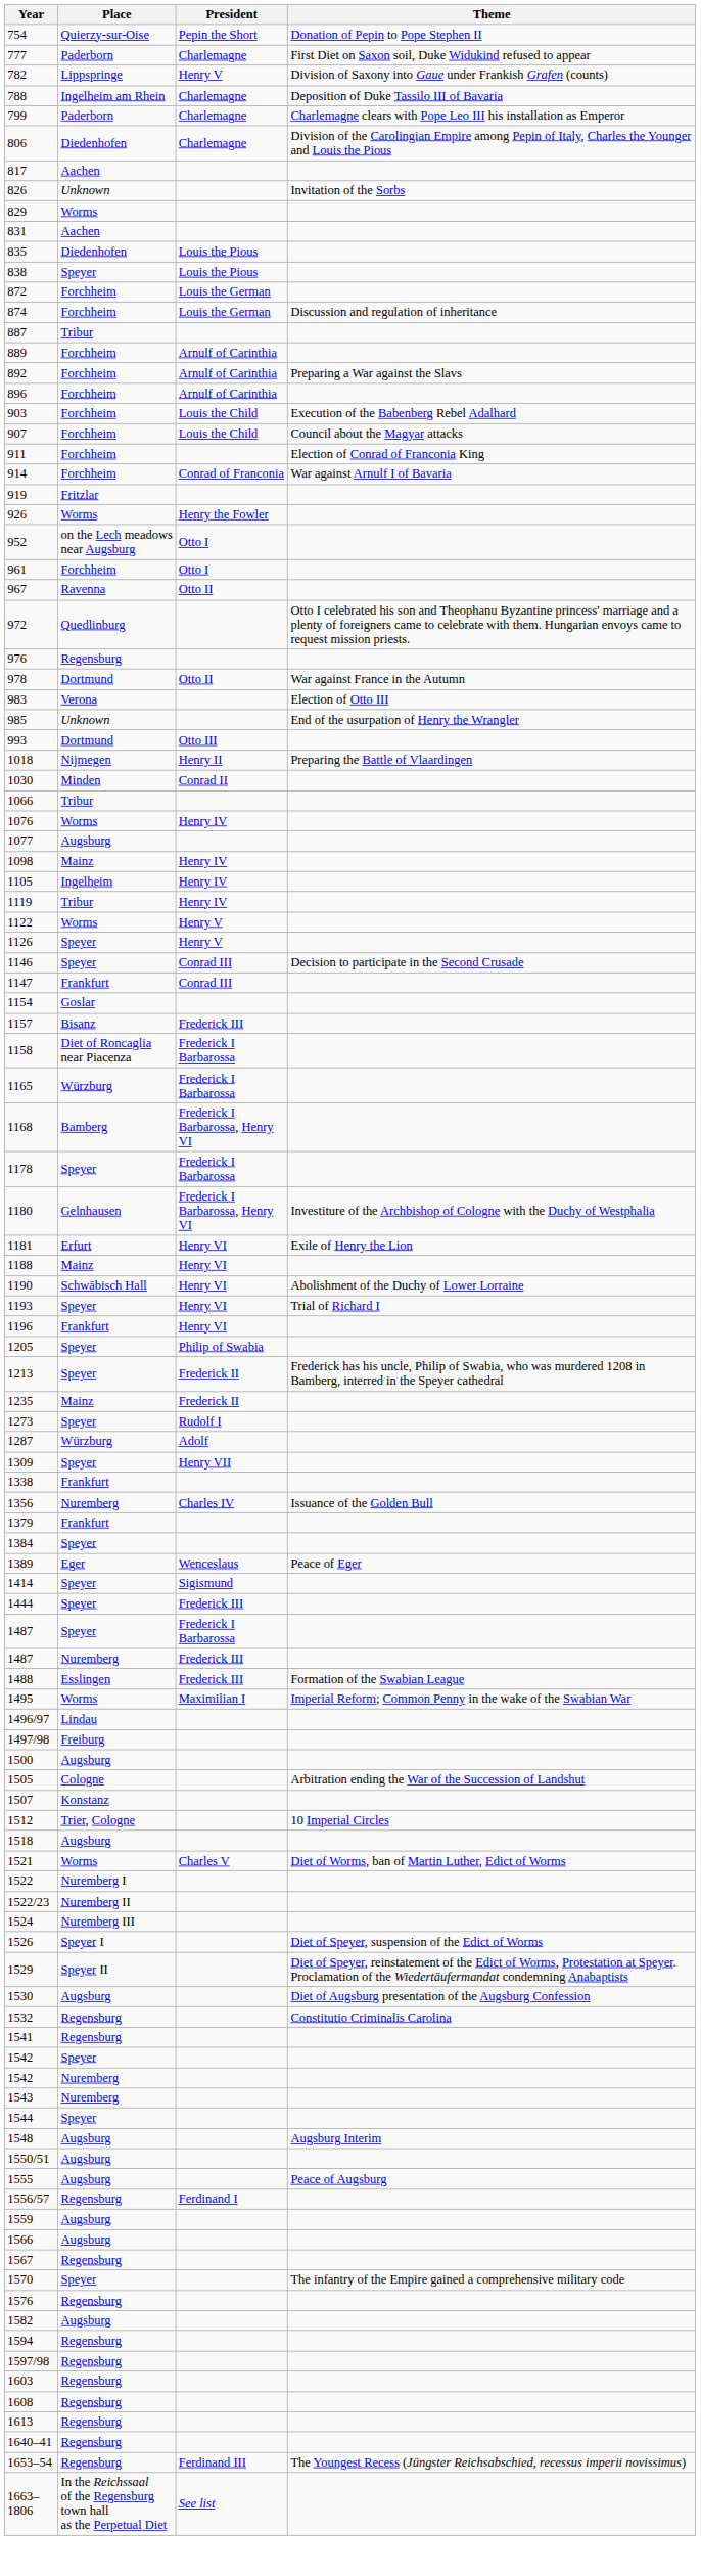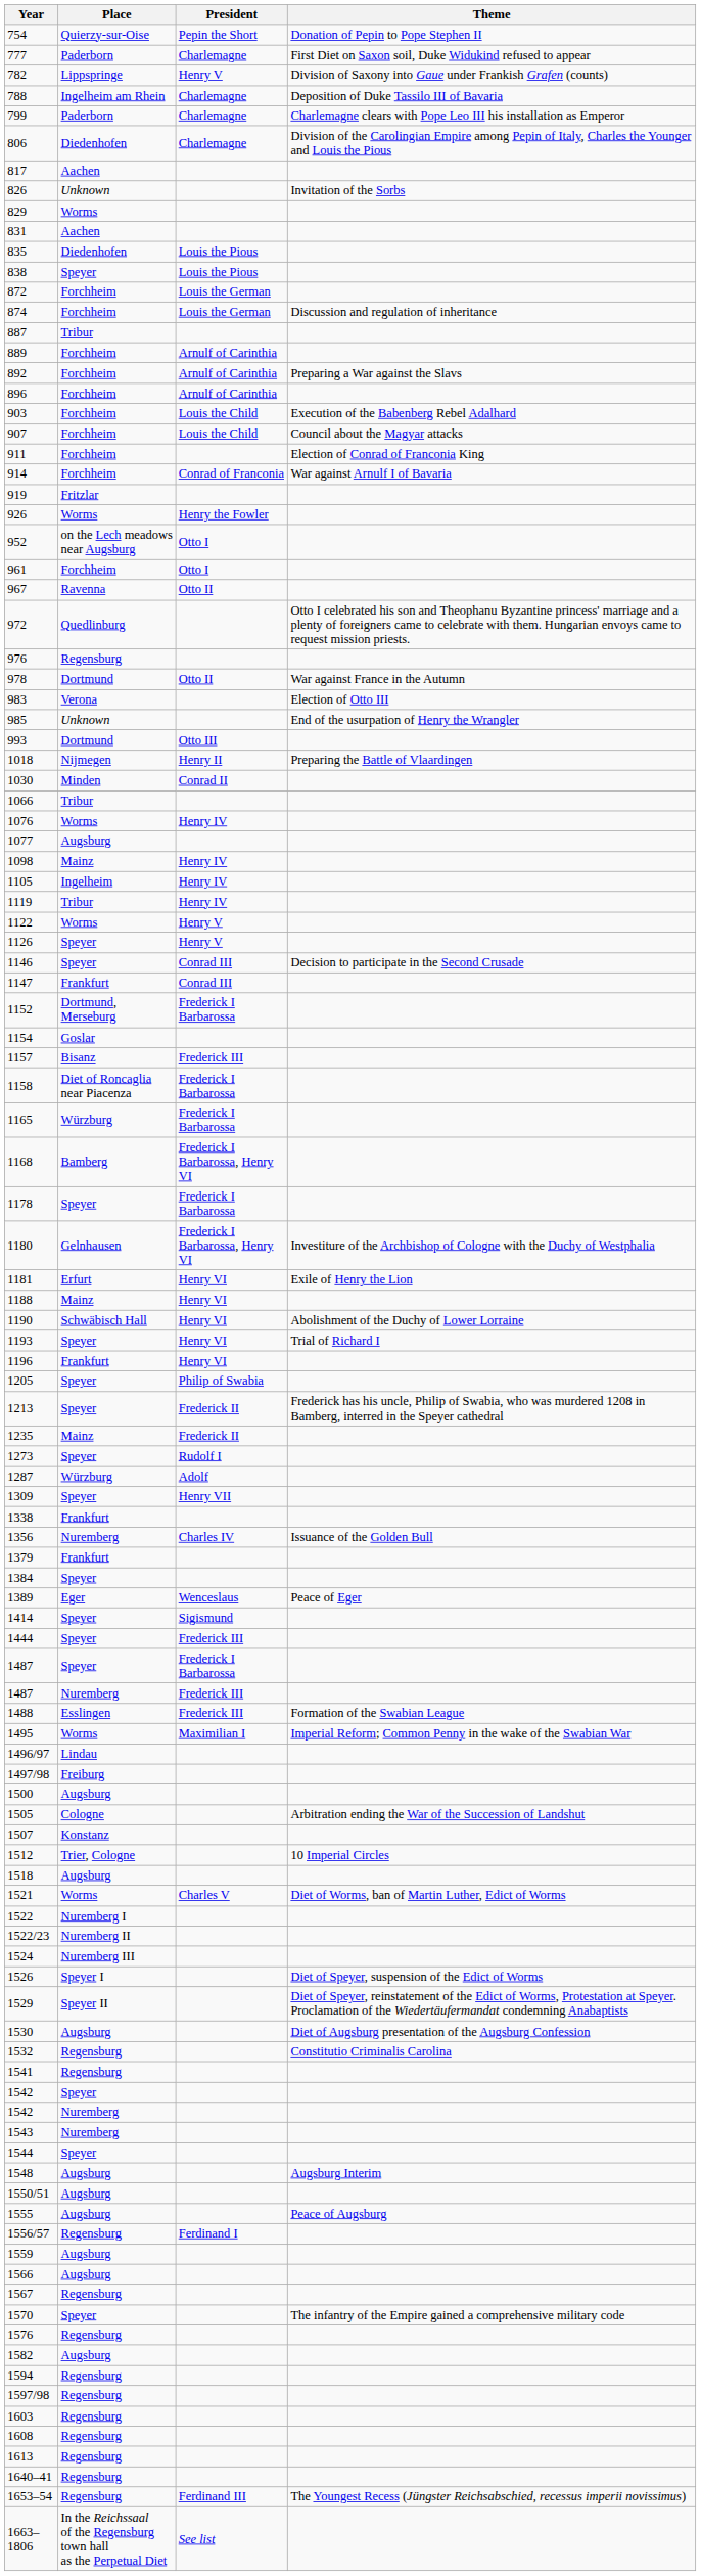 <table class="wikitable">
 <tr>
 <th bgcolor="#F8F8FF">Year</th>
 <th bgcolor="#F8F8FF">Place</th>
 <th bgcolor="#F8F8FF">President</th>
 <th bgcolor="#F8F8FF">Theme</th>
 </tr>
 <tr>
 <td>754</td>
 <td><a href='#'>Quierzy-sur-Oise</a></td>
 <td><a href='#'>Pepin the Short</a></td>
 <td><a href='#'>Donation of Pepin</a> to <a href='#'>Pope Stephen II</a></td>
 </tr>
 <tr>
 <td>777</td>
 <td><a href='#'>Paderborn</a></td>
 <td><a href='#'>Charlemagne</a></td>
 <td>First Diet on <a href='#'>Saxon</a> soil, Duke <a href='#'>Widukind</a> refused to appear</td>
 </tr>
 <tr>
 <td>782</td>
 <td><a href='#'>Lippspringe</a></td>
 <td><a href='#'>Henry V</a></td>
 <td>Division of Saxony into <em><a href='#'>Gaue</a></em> under Frankish <em><a href='#'>Grafen</a></em> (counts)</td>
 </tr>
 <tr>
 <td>788</td>
 <td><a href='#'>Ingelheim am Rhein</a></td>
 <td><a href='#'>Charlemagne</a></td>
 <td>Deposition of Duke <a href='#'>Tassilo III of Bavaria</a></td>
 </tr>
 <tr>
 <td>799</td>
 <td><a href='#'>Paderborn</a></td>
 <td><a href='#'>Charlemagne</a></td>
 <td><a href='#'>Charlemagne</a> clears with <a href='#'>Pope Leo III</a> his installation as Emperor</td>
 </tr>
 <tr>
 <td>806</td>
 <td><a href='#'>Diedenhofen</a></td>
 <td><a href='#'>Charlemagne</a></td>
 <td>Division of the <a href='#'>Carolingian Empire</a> among <a href='#'>Pepin of Italy</a>, <a href='#'>Charles the Younger</a> and <a href='#'>Louis the Pious</a></td>
 </tr>
 <tr>
 <td>817</td>
 <td><a href='#'>Aachen</a></td>
 <td> </td>
 <td> </td>
 </tr>
 <tr>
 <td>826</td>
 <td><em>Unknown</em></td>
 <td> </td>
 <td>Invitation of the <a href='#'>Sorbs</a></td>
 </tr>
 <tr>
 <td>829</td>
 <td><a href='#'>Worms</a></td>
 <td> </td>
 <td> </td>
 </tr>
 <tr>
 <td>831</td>
 <td><a href='#'>Aachen</a></td>
 <td> </td>
 <td> </td>
 </tr>
 <tr>
 <td>835</td>
 <td><a href='#'>Diedenhofen</a></td>
 <td><a href='#'>Louis the Pious</a></td>
 <td> </td>
 </tr>
 <tr>
 <td>838</td>
 <td><a href='#'>Speyer</a></td>
 <td><a href='#'>Louis the Pious</a></td>
 <td> </td>
 </tr>
 <tr>
 <td>872</td>
 <td><a href='#'>Forchheim</a></td>
 <td><a href='#'>Louis the German</a></td>
 <td> </td>
 </tr>
 <tr>
 <td>874</td>
 <td><a href='#'>Forchheim</a></td>
 <td><a href='#'>Louis the German</a></td>
 <td>Discussion and regulation of inheritance</td>
 </tr>
 <tr>
 <td>887</td>
 <td><a href='#'>Tribur</a></td>
 <td> </td>
 <td> </td>
 </tr>
 <tr>
 <td>889</td>
 <td><a href='#'>Forchheim</a></td>
 <td><a href='#'>Arnulf of Carinthia</a></td>
 <td> </td>
 </tr>
 <tr>
 <td>892</td>
 <td><a href='#'>Forchheim</a></td>
 <td><a href='#'>Arnulf of Carinthia</a></td>
 <td>Preparing a War against the Slavs</td>
 </tr>
 <tr>
 <td>896</td>
 <td><a href='#'>Forchheim</a></td>
 <td><a href='#'>Arnulf of Carinthia</a></td>
 <td> </td>
 </tr>
 <tr>
 <td>903</td>
 <td><a href='#'>Forchheim</a></td>
 <td><a href='#'>Louis the Child</a></td>
 <td>Execution of the <a href='#'>Babenberg</a> Rebel <a href='#'>Adalhard</a></td>
 </tr>
 <tr>
 <td>907</td>
 <td><a href='#'>Forchheim</a></td>
 <td><a href='#'>Louis the Child</a></td>
 <td>Council about the <a href='#'>Magyar</a> attacks</td>
 </tr>
 <tr>
 <td>911</td>
 <td><a href='#'>Forchheim</a></td>
 <td> </td>
 <td>Election of <a href='#'>Conrad of Franconia</a> King</td>
 </tr>
 <tr>
 <td>914</td>
 <td><a href='#'>Forchheim</a></td>
 <td><a href='#'>Conrad of Franconia</a></td>
 <td>War against <a href='#'>Arnulf I of Bavaria</a></td>
 </tr>
 <tr>
 <td>919</td>
 <td><a href='#'>Fritzlar</a></td>
 <td> </td>
 <td> </td>
 </tr>
 <tr>
 <td>926</td>
 <td><a href='#'>Worms</a></td>
 <td><a href='#'>Henry the Fowler</a></td>
 <td> </td>
 </tr>
 <tr>
 <td>952</td>
 <td>on the <a href='#'>Lech</a> meadows near <a href='#'>Augsburg</a></td>
 <td><a href='#'>Otto I</a></td>
 <td> </td>
 </tr>
 <tr>
 <td>961</td>
 <td><a href='#'>Forchheim</a></td>
 <td><a href='#'>Otto I</a></td>
 <td> </td>
 </tr>
 <tr>
 <td>967</td>
 <td><a href='#'>Ravenna</a></td>
 <td><a href='#'>Otto II</a></td>
 <td> </td>
 </tr>
 <tr>
 <td>972</td>
 <td><a href='#'>Quedlinburg</a></td>
 <td> </td>
 <td>Otto I celebrated his son and Theophanu Byzantine princess' marriage and a plenty of foreigners came to celebrate with them. Hungarian envoys came to request mission priests.</td>
 </tr>
 <tr>
 <td>976</td>
 <td><a href='#'>Regensburg</a></td>
 <td> </td>
 <td> </td>
 </tr>
 <tr>
 <td>978</td>
 <td><a href='#'>Dortmund</a></td>
 <td><a href='#'>Otto II</a></td>
 <td>War against France in the Autumn</td>
 </tr>
 <tr>
 <td>983</td>
 <td><a href='#'>Verona</a></td>
 <td> </td>
 <td>Election of <a href='#'>Otto III</a></td>
 </tr>
 <tr>
 <td>985</td>
 <td><em>Unknown</em></td>
 <td> </td>
 <td>End of the usurpation of <a href='#'>Henry the Wrangler</a></td>
 </tr>
 <tr>
 <td>993</td>
 <td><a href='#'>Dortmund</a></td>
 <td><a href='#'>Otto III</a></td>
 <td> </td>
 </tr>
 <tr>
 <td>1018</td>
 <td><a href='#'>Nijmegen</a></td>
 <td><a href='#'>Henry II</a></td>
 <td>Preparing the <a href='#'>Battle of Vlaardingen</a></td>
 </tr>
 <tr>
 <td>1030</td>
 <td><a href='#'>Minden</a></td>
 <td><a href='#'>Conrad II</a></td>
 <td> </td>
 </tr>
 <tr>
 <td>1066</td>
 <td><a href='#'>Tribur</a></td>
 <td> </td>
 <td> </td>
 </tr>
 <tr>
 <td>1076</td>
 <td><a href='#'>Worms</a></td>
 <td><a href='#'>Henry IV</a></td>
 <td> </td>
 </tr>
 <tr>
 <td>1077</td>
 <td><a href='#'>Augsburg</a></td>
 <td> </td>
 <td> </td>
 </tr>
 <tr>
 <td>1098</td>
 <td><a href='#'>Mainz</a></td>
 <td><a href='#'>Henry IV</a></td>
 <td> </td>
 </tr>
 <tr>
 <td>1105</td>
 <td><a href='#'>Ingelheim</a></td>
 <td><a href='#'>Henry IV</a></td>
 <td> </td>
 </tr>
 <tr>
 <td>1119</td>
 <td><a href='#'>Tribur</a></td>
 <td><a href='#'>Henry IV</a></td>
 <td> </td>
 </tr>
 <tr>
 <td>1122</td>
 <td><a href='#'>Worms</a></td>
 <td><a href='#'>Henry V</a></td>
 <td> </td>
 </tr>
 <tr>
 <td>1126</td>
 <td><a href='#'>Speyer</a></td>
 <td><a href='#'>Henry V</a></td>
 <td> </td>
 </tr>
 <tr>
 <td>1146</td>
 <td><a href='#'>Speyer</a></td>
 <td><a href='#'>Conrad III</a></td>
 <td>Decision to participate in the <a href='#'>Second Crusade</a></td>
 </tr>
 <tr>
 <td>1147</td>
 <td><a href='#'>Frankfurt</a></td>
 <td><a href='#'>Conrad III</a></td>
 <td></td>
+</tr>
+<tr>
+<td>1152</td>
+<td><a href='#'>Dortmund</a>, <a href='#'>Merseburg</a></td>
+<td><a href='#'>Frederick I Barbarossa</a></td>
+<td> </td>
 </tr>
 <tr>
 <td>1154</td>
 <td><a href='#'>Goslar</a></td>
 <td></td>
 <td> </td>
 </tr>
 <tr>
 <td>1157</td>
 <td><a href='#'>Bisanz</a></td>
 <td><a href='#'>Frederick III</a></td>
 <td> </td>
 </tr>
 <tr>
 <td>1158</td>
 <td><a href='#'>Diet of Roncaglia</a> near Piacenza</td>
 <td><a href='#'>Frederick I Barbarossa</a></td>
 <td> </td>
 </tr>
 <tr>
 <td>1165</td>
 <td><a href='#'>Würzburg</a></td>
 <td><a href='#'>Frederick I Barbarossa</a></td>
 <td> </td>
 </tr>
 <tr>
 <td>1168</td>
 <td><a href='#'>Bamberg</a></td>
 <td><a href='#'>Frederick I Barbarossa</a>, <a href='#'>Henry VI</a></td>
 <td> </td>
 </tr>
 <tr>
 <td>1178</td>
 <td><a href='#'>Speyer</a></td>
 <td><a href='#'>Frederick I Barbarossa</a></td>
 <td> </td>
 </tr>
 <tr>
 <td>1180</td>
 <td><a href='#'>Gelnhausen</a></td>
 <td><a href='#'>Frederick I Barbarossa</a>, <a href='#'>Henry VI</a></td>
 <td>Investiture of the <a href='#'>Archbishop of Cologne</a> with the <a href='#'>Duchy of Westphalia</a></td>
 </tr>
 <tr>
 <td>1181</td>
 <td><a href='#'>Erfurt</a></td>
 <td><a href='#'>Henry VI</a></td>
 <td>Exile of <a href='#'>Henry the Lion</a></td>
 </tr>
 <tr>
 <td>1188</td>
 <td><a href='#'>Mainz</a></td>
 <td><a href='#'>Henry VI</a></td>
 <td> </td>
 </tr>
 <tr>
 <td>1190</td>
 <td><a href='#'>Schwäbisch Hall</a></td>
 <td><a href='#'>Henry VI</a></td>
 <td>Abolishment of the Duchy of <a href='#'>Lower Lorraine</a></td>
 </tr>
 <tr>
 <td>1193</td>
 <td><a href='#'>Speyer</a></td>
 <td><a href='#'>Henry VI</a></td>
 <td>Trial of <a href='#'>Richard I</a></td>
 </tr>
 <tr>
 <td>1196</td>
 <td><a href='#'>Frankfurt</a></td>
 <td><a href='#'>Henry VI</a></td>
 <td> </td>
 </tr>
 <tr>
 <td>1205</td>
 <td><a href='#'>Speyer</a></td>
 <td><a href='#'>Philip of Swabia</a></td>
 <td> </td>
 </tr>
 <tr>
 <td>1213</td>
 <td><a href='#'>Speyer</a></td>
 <td><a href='#'>Frederick II</a></td>
 <td>Frederick has his uncle, Philip of Swabia, who was murdered 1208 in Bamberg, interred in the Speyer cathedral</td>
 </tr>
 <tr>
 <td>1235</td>
 <td><a href='#'>Mainz</a></td>
 <td><a href='#'>Frederick II</a></td>
 <td> </td>
 </tr>
 <tr>
 <td>1273</td>
 <td><a href='#'>Speyer</a></td>
 <td><a href='#'>Rudolf I</a></td>
 <td> </td>
 </tr>
 <tr>
 <td>1287</td>
 <td><a href='#'>Würzburg</a></td>
 <td><a href='#'>Adolf</a></td>
 <td> </td>
 </tr>
 <tr>
 <td>1309</td>
 <td><a href='#'>Speyer</a></td>
 <td><a href='#'>Henry VII</a></td>
 <td></td>
 </tr>
 <tr>
 <td>1338</td>
 <td><a href='#'>Frankfurt</a></td>
 <td> </td>
 <td> </td>
 </tr>
 <tr>
 <td>1356</td>
 <td><a href='#'>Nuremberg</a></td>
 <td><a href='#'>Charles IV</a></td>
 <td>Issuance of the <a href='#'>Golden Bull</a></td>
 </tr>
 <tr>
 <td>1379</td>
 <td><a href='#'>Frankfurt</a></td>
 <td> </td>
 <td> </td>
 </tr>
 <tr>
 <td>1384</td>
 <td><a href='#'>Speyer</a></td>
 <td> </td>
 <td> </td>
 </tr>
 <tr>
 <td>1389</td>
 <td><a href='#'>Eger</a></td>
 <td><a href='#'>Wenceslaus</a></td>
 <td>Peace of <a href='#'>Eger</a></td>
 </tr>
 <tr>
 <td>1414</td>
 <td><a href='#'>Speyer</a></td>
 <td><a href='#'>Sigismund</a></td>
 <td></td>
 </tr>
 <tr>
 <td>1444</td>
 <td><a href='#'>Speyer</a></td>
 <td><a href='#'>Frederick III</a></td>
 <td></td>
 </tr>
 <tr>
 <td>1487</td>
 <td><a href='#'>Speyer</a></td>
 <td><a href='#'>Frederick I Barbarossa</a></td>
 <td></td>
 </tr>
 <tr>
 <td>1487</td>
 <td><a href='#'>Nuremberg</a></td>
 <td><a href='#'>Frederick III</a></td>
 <td> </td>
 </tr>
 <tr>
 <td>1488</td>
 <td><a href='#'>Esslingen</a></td>
 <td><a href='#'>Frederick III</a></td>
 <td>Formation of the <a href='#'>Swabian League</a></td>
 </tr>
 <tr>
 <td>1495</td>
 <td><a href='#'>Worms</a></td>
 <td><a href='#'>Maximilian I</a></td>
 <td><a href='#'>Imperial Reform</a>; <a href='#'>Common Penny</a> in the wake of the <a href='#'>Swabian War</a></td>
 </tr>
 <tr>
 <td>1496/97</td>
 <td><a href='#'>Lindau</a></td>
 <td> </td>
 <td> </td>
 </tr>
 <tr>
 <td>1497/98</td>
 <td><a href='#'>Freiburg</a></td>
 <td> </td>
 <td> </td>
 </tr>
 <tr>
 <td>1500</td>
 <td><a href='#'>Augsburg</a></td>
 <td> </td>
 <td> </td>
 </tr>
 <tr>
 <td>1505</td>
 <td><a href='#'>Cologne</a></td>
 <td> </td>
 <td>Arbitration ending the <a href='#'>War of the Succession of Landshut</a></td>
 </tr>
 <tr>
 <td>1507</td>
 <td><a href='#'>Konstanz</a></td>
 <td> </td>
 <td> </td>
 </tr>
 <tr>
 <td>1512</td>
 <td><a href='#'>Trier</a>, <a href='#'>Cologne</a></td>
 <td> </td>
 <td>10 <a href='#'>Imperial Circles</a></td>
 </tr>
 <tr>
 <td>1518</td>
 <td><a href='#'>Augsburg</a></td>
 <td> </td>
 <td> </td>
 </tr>
 <tr>
 <td>1521</td>
 <td><a href='#'>Worms</a></td>
 <td><a href='#'>Charles V</a></td>
 <td><a href='#'>Diet of Worms</a>, ban of <a href='#'>Martin Luther</a>, <a href='#'>Edict of Worms</a></td>
 </tr>
 <tr>
 <td>1522</td>
 <td><a href='#'>Nuremberg</a> I</td>
 <td> </td>
 <td> </td>
 </tr>
 <tr>
 <td>1522/23</td>
 <td><a href='#'>Nuremberg</a> II</td>
 <td> </td>
 <td> </td>
 </tr>
 <tr>
 <td>1524</td>
 <td><a href='#'>Nuremberg</a> III</td>
 <td> </td>
 <td> </td>
 </tr>
 <tr>
 <td>1526</td>
 <td><a href='#'>Speyer</a> I</td>
 <td> </td>
 <td><a href='#'>Diet of Speyer</a>, suspension of the <a href='#'>Edict of Worms</a></td>
 </tr>
 <tr>
 <td>1529</td>
 <td><a href='#'>Speyer</a> II</td>
 <td> </td>
 <td><a href='#'>Diet of Speyer</a>, reinstatement of the <a href='#'>Edict of Worms</a>, <a href='#'>Protestation at Speyer</a>. Proclamation of the <em>Wiedertäufermandat</em> condemning <a href='#'>Anabaptists</a></td>
 </tr>
 <tr>
 <td>1530</td>
 <td><a href='#'>Augsburg</a></td>
 <td> </td>
 <td><a href='#'>Diet of Augsburg</a> presentation of the <a href='#'>Augsburg Confession</a></td>
 </tr>
 <tr>
 <td>1532</td>
 <td><a href='#'>Regensburg</a></td>
 <td></td>
 <td><a href='#'>Constitutio Criminalis Carolina</a></td>
 </tr>
 <tr>
 <td>1541</td>
 <td><a href='#'>Regensburg</a></td>
 <td> </td>
 <td> </td>
 </tr>
 <tr>
 <td>1542</td>
 <td><a href='#'>Speyer</a></td>
 <td> </td>
 <td> </td>
 </tr>
 <tr>
 <td>1542</td>
 <td><a href='#'>Nuremberg</a></td>
 <td> </td>
 <td> </td>
 </tr>
 <tr>
 <td>1543</td>
 <td><a href='#'>Nuremberg</a></td>
 <td> </td>
 <td> </td>
 </tr>
 <tr>
 <td>1544</td>
 <td><a href='#'>Speyer</a></td>
 <td> </td>
 <td> </td>
 </tr>
 <tr>
 <td>1548</td>
 <td><a href='#'>Augsburg</a></td>
 <td> </td>
 <td><a href='#'>Augsburg Interim</a></td>
 </tr>
 <tr>
 <td>1550/51</td>
 <td><a href='#'>Augsburg</a></td>
 <td> </td>
 <td> </td>
 </tr>
 <tr>
 <td>1555</td>
 <td><a href='#'>Augsburg</a></td>
 <td> </td>
 <td><a href='#'>Peace of Augsburg</a></td>
 </tr>
 <tr>
 <td>1556/57</td>
 <td><a href='#'>Regensburg</a></td>
 <td><a href='#'>Ferdinand I</a></td>
 <td> </td>
 </tr>
 <tr>
 <td>1559</td>
 <td><a href='#'>Augsburg</a></td>
 <td> </td>
 <td> </td>
 </tr>
 <tr>
 <td>1566</td>
 <td><a href='#'>Augsburg</a></td>
 <td> </td>
 <td> </td>
 </tr>
 <tr>
 <td>1567</td>
 <td><a href='#'>Regensburg</a></td>
 <td> </td>
 <td> </td>
 </tr>
 <tr>
 <td>1570</td>
 <td><a href='#'>Speyer</a></td>
 <td> </td>
 <td>The infantry of the Empire gained a comprehensive military code</td>
 </tr>
 <tr>
 <td>1576</td>
 <td><a href='#'>Regensburg</a></td>
 <td> </td>
 <td> </td>
 </tr>
 <tr>
 <td>1582</td>
 <td><a href='#'>Augsburg</a></td>
 <td> </td>
 <td> </td>
 </tr>
 <tr>
 <td>1594</td>
 <td><a href='#'>Regensburg</a></td>
 <td> </td>
 <td> </td>
 </tr>
 <tr>
 <td>1597/98</td>
 <td><a href='#'>Regensburg</a></td>
 <td> </td>
 <td> </td>
 </tr>
 <tr>
 <td>1603</td>
 <td><a href='#'>Regensburg</a></td>
 <td> </td>
 <td> </td>
 </tr>
 <tr>
 <td>1608</td>
 <td><a href='#'>Regensburg</a></td>
 <td> </td>
 <td> </td>
 </tr>
 <tr>
 <td>1613</td>
 <td><a href='#'>Regensburg</a></td>
 <td> </td>
 <td> </td>
 </tr>
 <tr>
 <td>1640–41</td>
 <td><a href='#'>Regensburg</a></td>
 <td> </td>
 <td> </td>
 </tr>
 <tr>
 <td>1653–54</td>
 <td><a href='#'>Regensburg</a></td>
 <td><a href='#'>Ferdinand III</a></td>
 <td>The <a href='#'>Youngest Recess</a> (<em>Jüngster Reichsabschied</em>, <em>recessus imperii novissimus</em>)</td>
 </tr>
 <tr>
 <td>1663–1806</td>
 <td>In the <em>Reichssaal</em><br>of the <a href='#'>Regensburg</a> town hall<br> as the <a href='#'>Perpetual Diet</a></td>
 <td><em><a href='#'>See list</a></em></td>
 <td> </td>
 </tr>
 </table>
